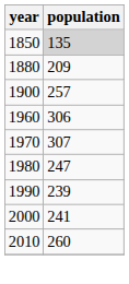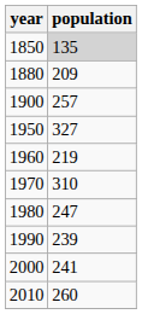 <table class="wikitable">
 <tr>
 <th>year</th>
 <th>population</th>
 </tr>
 <tr>
 <td>1850</td>
 <td style="background: lightgrey;">135</td>
 </tr>
 <tr>
 <td>1880</td>
 <td>209</td>
 </tr>
 <tr>
 <td>1900</td>
 <td>257</td>
 </tr>
 <tr>
+<td>1950</td>
+<td>327</td>
+</tr>
+<tr>
 <td>1960</td>
-<td>306</td>
+<td>219</td>
 </tr>
 <tr>
 <td>1970</td>
-<td>307</td>
+<td>310</td>
 </tr>
 <tr>
 <td>1980</td>
 <td>247</td>
 </tr>
 <tr>
 <td>1990</td>
 <td>239</td>
 </tr>
 <tr>
 <td>2000</td>
 <td>241</td>
 </tr>
 <tr>
 <td>2010</td>
 <td>260</td>
 </tr>
 <tr>
 </tr>
 </table>
